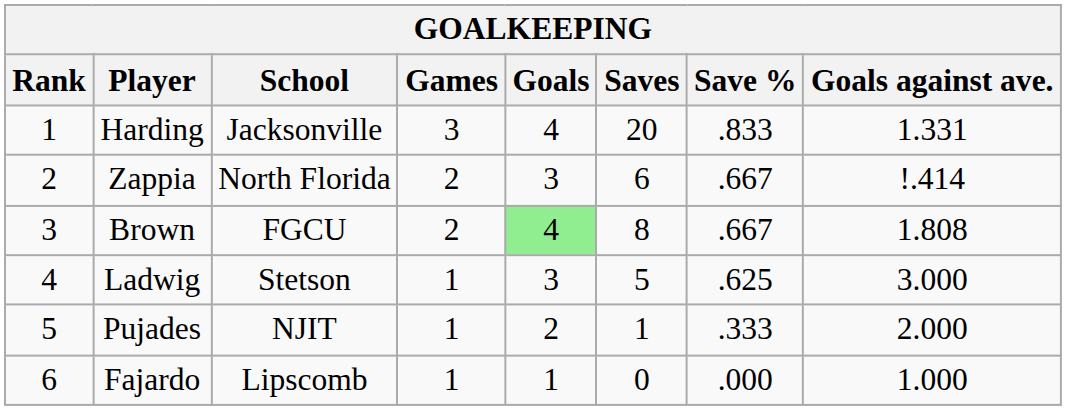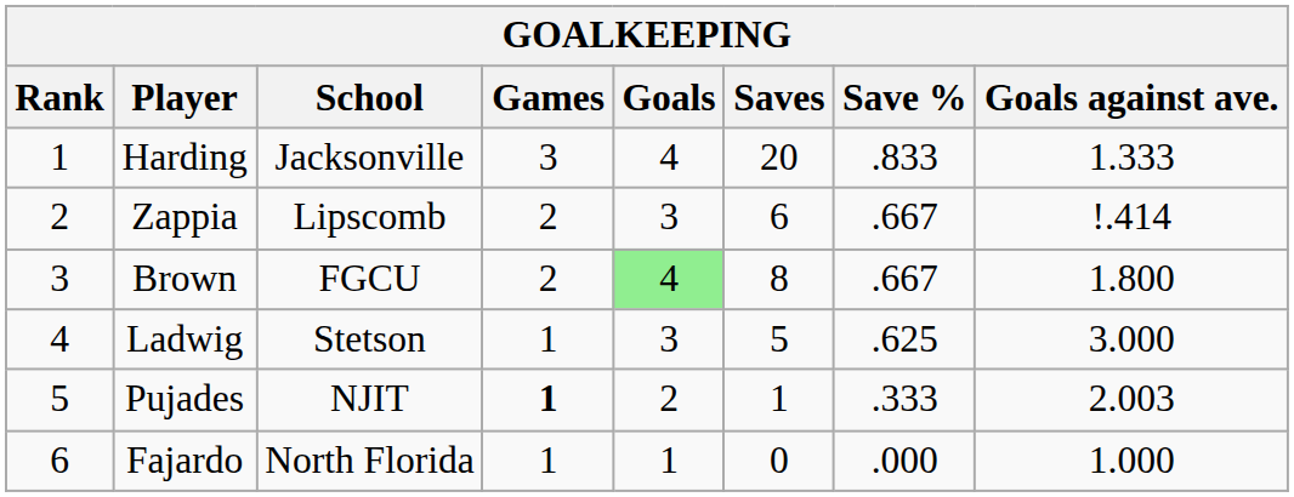 <table class="wikitable" style="text-align:center">
 <tr>
 <th colspan=8>GOALKEEPING</th>
 </tr>
 <tr>
 <th>Rank</th>
 <th>Player</th>
 <th>School</th>
 <th>Games</th>
 <th>Goals</th>
 <th>Saves</th>
 <th>Save %</th>
 <th>Goals against ave.</th>
 </tr>
 <tr>
 <td>1</td>
 <td>Harding</td>
 <td>Jacksonville</td>
 <td>3</td>
 <td>4</td>
 <td>20</td>
 <td>.833</td>
-<td>1.331</td>
+<td>1.333</td>
 </tr>
 <tr>
 <td>2</td>
 <td>Zappia</td>
-<td>North Florida</td>
+<td>Lipscomb</td>
 <td>2</td>
 <td>3</td>
 <td>6</td>
 <td>.667</td>
 <td>!.414</td>
 </tr>
 <tr>
 <td>3</td>
 <td>Brown</td>
 <td>FGCU</td>
 <td>2</td>
 <td style="background: lightgreen;">4</td>
 <td>8</td>
 <td>.667</td>
-<td>1.808</td>
+<td>1.800</td>
 </tr>
 <tr>
 <td>4</td>
 <td>Ladwig</td>
 <td>Stetson</td>
 <td>1</td>
 <td>3</td>
 <td>5</td>
 <td>.625</td>
 <td>3.000</td>
 </tr>
 <tr>
 <td>5</td>
 <td>Pujades</td>
 <td>NJIT</td>
-<td>1</td>
+<td><strong>1</strong></td>
 <td>2</td>
 <td>1</td>
 <td>.333</td>
-<td>2.000</td>
+<td>2.003</td>
 </tr>
 <tr>
 <td>6</td>
 <td>Fajardo</td>
-<td>Lipscomb</td>
+<td>North Florida</td>
 <td>1</td>
 <td>1</td>
 <td>0</td>
 <td>.000</td>
 <td>1.000</td>
 </tr>
 </table>
